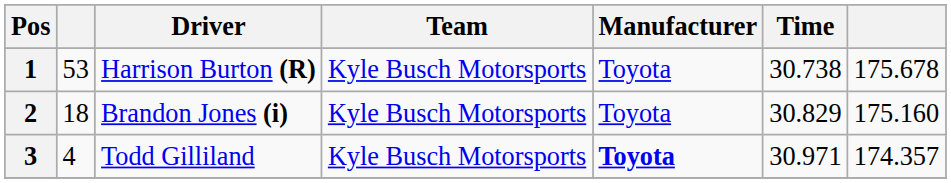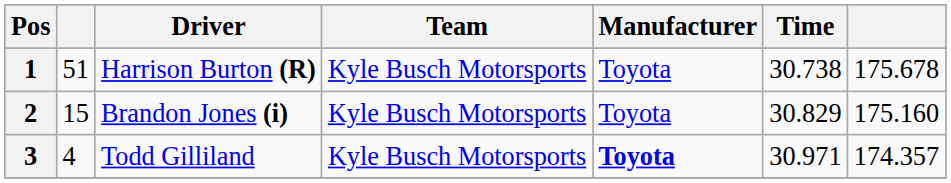 <table class="wikitable" style="font-size:95%">
 <tr>
 <th>Pos</th>
 <th></th>
 <th>Driver</th>
 <th>Team</th>
 <th>Manufacturer</th>
 <th>Time</th>
 <th></th>
 </tr>
 <tr>
 <th>1</th>
-<td>53</td>
+<td>51</td>
 <td><a href='#'>Harrison Burton</a> <strong>(R)</strong></td>
 <td><a href='#'>Kyle Busch Motorsports</a></td>
 <td><a href='#'>Toyota</a></td>
 <td>30.738</td>
 <td>175.678</td>
 </tr>
 <tr>
 <th>2</th>
-<td>18</td>
+<td>15</td>
 <td><a href='#'>Brandon Jones</a> <strong>(i)</strong></td>
 <td><a href='#'>Kyle Busch Motorsports</a></td>
 <td><a href='#'>Toyota</a></td>
 <td>30.829</td>
 <td>175.160</td>
 </tr>
 <tr>
 <th>3</th>
 <td>4</td>
 <td><a href='#'>Todd Gilliland</a></td>
 <td><a href='#'>Kyle Busch Motorsports</a></td>
 <td><strong><a href='#'>Toyota</a></strong></td>
 <td>30.971</td>
 <td>174.357</td>
 </tr>
 <tr>
 </tr>
 </table>
